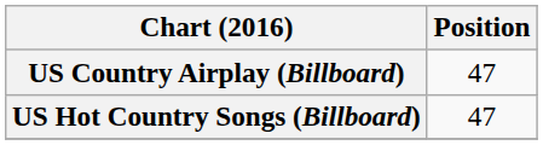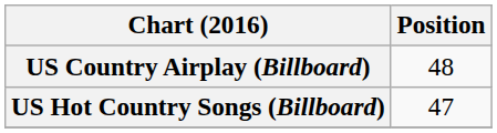 <table class="wikitable sortable plainrowheaders" style="text-align:center">
 <tr>
 <th scope="col">Chart (2016)</th>
 <th scope="col">Position</th>
 </tr>
 <tr>
 <th scope="row">US Country Airplay (<em>Billboard</em>)</th>
-<td>47</td>
+<td>48</td>
 </tr>
 <tr>
 <th scope="row">US Hot Country Songs (<em>Billboard</em>)</th>
 <td>47</td>
 </tr>
 <tr>
 </tr>
 </table>
